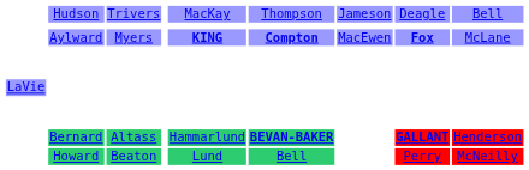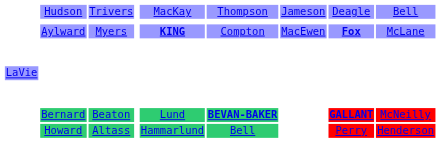 <table style="text-align:center;font-size:87%;" cellpadding="1px">
 <tr>
 <td></td>
 <td bgcolor=#9999ff><a href='#'>Hudson</a></td>
 <td bgcolor=#9999ff><a href='#'>Trivers</a></td>
 <td></td>
 <td bgcolor=#9999ff><a href='#'>MacKay</a></td>
 <td bgcolor=#9999ff><a href='#'>Thompson</a></td>
 <td bgcolor=#9999ff><a href='#'>Jameson</a></td>
 <td bgcolor=#9999ff><a href='#'>Deagle</a></td>
 <td bgcolor=#9999ff><a href='#'>Bell</a></td>
 </tr>
 <tr>
 <td style="padding-top: 1px"></td>
 </tr>
 <tr>
 <td></td>
 <td bgcolor=#9999ff><a href='#'>Aylward</a></td>
 <td bgcolor=#9999ff><a href='#'>Myers</a></td>
 <td></td>
 <td bgcolor=#9999ff><a href='#'><strong>KING</strong></a></td>
-<td bgcolor=#9999ff><strong><a href='#'>Compton</a></strong></td>
+<td bgcolor=#9999ff><a href='#'>Compton</a></td>
 <td bgcolor=#9999ff><a href='#'>MacEwen</a></td>
 <td bgcolor=#9999ff><strong><a href='#'>Fox</a></strong></td>
 <td bgcolor=#9999ff><a href='#'>McLane</a></td>
 </tr>
 <tr>
 <td style="padding-top: 25px"></td>
 </tr>
 <tr>
 <td bgcolor=#9999ff><a href='#'>LaVie</a></td>
 </tr>
 <tr>
 <td style="padding-top: 25px"></td>
 </tr>
 <tr>
 <td></td>
 <td bgcolor=#2ECC71><a href='#'>Bernard</a></td>
-<td bgcolor=#2ECC71><a href='#'>Altass</a></td>
+<td bgcolor=#2ECC71><a href='#'>Beaton</a></td>
 <td></td>
-<td bgcolor=#2ECC71><a href='#'>Hammarlund</a></td>
+<td bgcolor=#2ECC71><a href='#'>Lund</a></td>
 <td bgcolor=#2ECC71><a href='#'><strong>BEVAN-BAKER</strong></a></td>
 <td></td>
 <td bgcolor=FF0000><a href='#'><strong>GALLANT</strong></a></td>
-<td bgcolor=FF0000><a href='#'>Henderson</a></td>
+<td bgcolor=FF0000><a href='#'>McNeilly</a></td>
 <td></td>
 <td></td>
 </tr>
 <tr>
 <td></td>
 <td bgcolor=#2ECC71><a href='#'>Howard</a></td>
-<td bgcolor=#2ECC71><a href='#'>Beaton</a></td>
+<td bgcolor=#2ECC71><a href='#'>Altass</a></td>
 <td></td>
-<td bgcolor=#2ECC71><a href='#'>Lund</a></td>
+<td bgcolor=#2ECC71><a href='#'>Hammarlund</a></td>
 <td bgcolor=#2ECC71><a href='#'>Bell</a></td>
 <td></td>
 <td bgcolor=FF0000><a href='#'>Perry</a></td>
-<td bgcolor=FF0000><a href='#'>McNeilly</a></td>
+<td bgcolor=FF0000><a href='#'>Henderson</a></td>
 </tr>
 </table>
